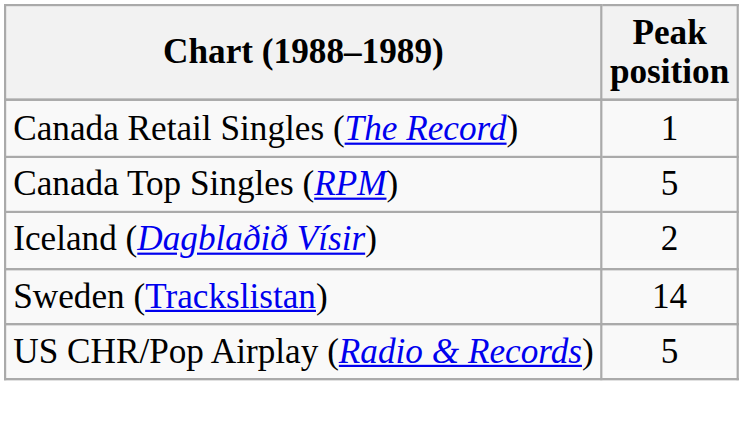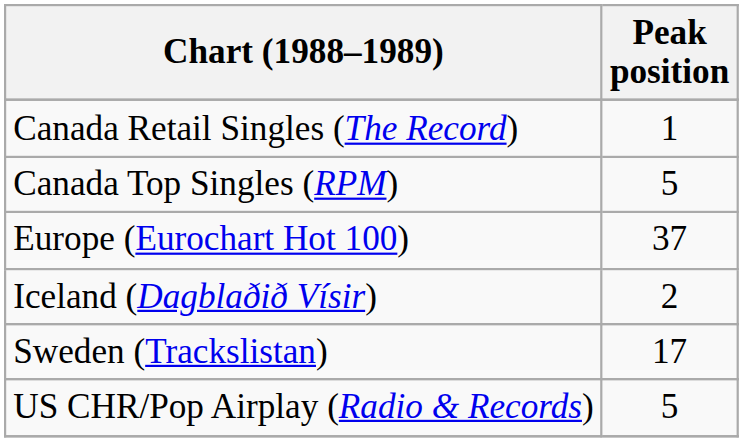 <table class="wikitable sortable">
 <tr>
 <th>Chart (1988–1989)</th>
 <th>Peak<br>position</th>
 </tr>
 <tr>
 </tr>
 <tr>
 </tr>
 <tr>
 <td>Canada Retail Singles (<em><a href='#'>The Record</a></em>)</td>
 <td align="center">1</td>
 </tr>
 <tr>
 <td>Canada Top Singles (<em><a href='#'>RPM</a></em>)</td>
 <td align="center">5</td>
 </tr>
 <tr>
+<td>Europe (<a href='#'>Eurochart Hot 100</a>)</td>
+<td align=center>37</td>
+</tr>
+<tr>
 <td>Iceland (<em><a href='#'>Dagblaðið Vísir</a></em>)</td>
 <td align="center">2</td>
 </tr>
 <tr>
 </tr>
 <tr>
 </tr>
 <tr>
 </tr>
 <tr>
 <td>Sweden (<a href='#'>Trackslistan</a>)</td>
-<td align="center">14</td>
+<td align="center">17</td>
 </tr>
 <tr>
 </tr>
 <tr>
 </tr>
 <tr>
 </tr>
 <tr>
 <td>US CHR/Pop Airplay (<em><a href='#'>Radio & Records</a></em>)</td>
 <td align="center">5</td>
 </tr>
 <tr>
 </tr>
 </table>
